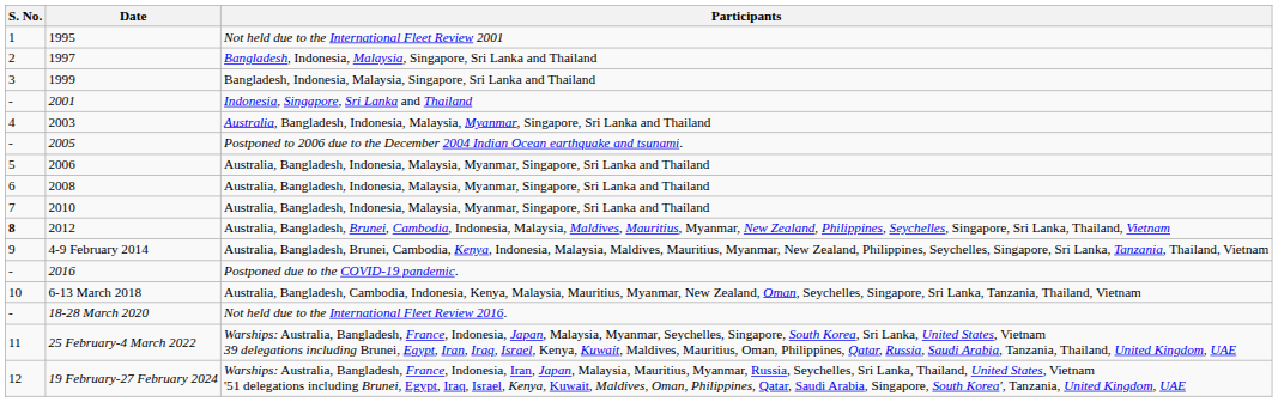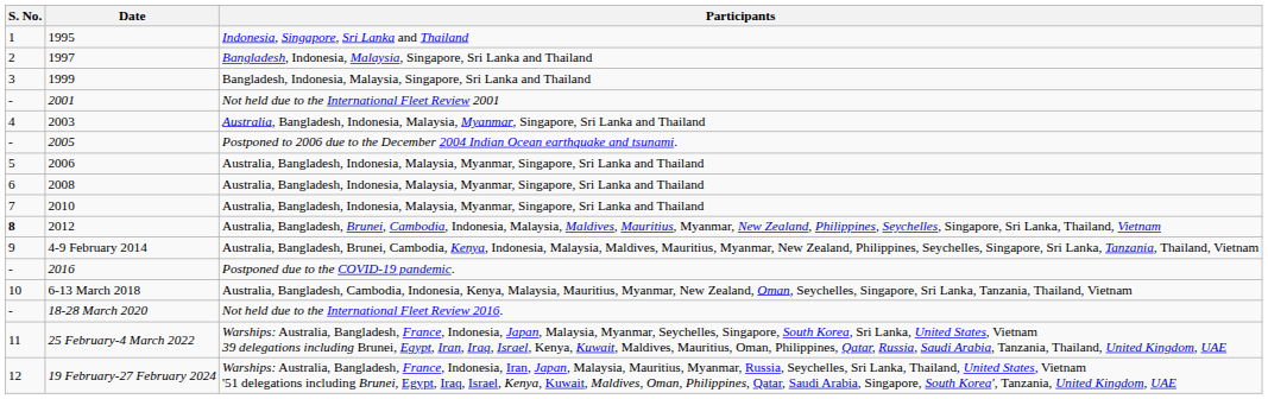 <table class="wikitable">
 <tr>
 <th>S. No.</th>
 <th>Date</th>
 <th>Participants</th>
 </tr>
 <tr>
 <td>1</td>
 <td>1995</td>
-<td><em>Not held due to the <a href='#'>International Fleet Review</a> 2001</em></td>
+<td><em><a href='#'>Indonesia</a></em>, <em><a href='#'>Singapore</a></em>, <em><a href='#'>Sri Lanka</a></em> and <em><a href='#'>Thailand</a></em></td>
 </tr>
 <tr>
 <td>2</td>
 <td>1997</td>
 <td><em><a href='#'>Bangladesh</a></em>, Indonesia, <em><a href='#'>Malaysia</a></em>, Singapore, Sri Lanka and Thailand</td>
 </tr>
 <tr>
 <td>3</td>
 <td>1999</td>
 <td>Bangladesh, Indonesia, Malaysia, Singapore, Sri Lanka and Thailand</td>
 </tr>
 <tr>
 <td><em>-</em></td>
 <td><em>2001</em></td>
-<td><em><a href='#'>Indonesia</a></em>, <em><a href='#'>Singapore</a></em>, <em><a href='#'>Sri Lanka</a></em> and <em><a href='#'>Thailand</a></em></td>
+<td><em>Not held due to the <a href='#'>International Fleet Review</a> 2001</em></td>
 </tr>
 <tr>
 <td>4</td>
 <td>2003</td>
 <td><em><a href='#'>Australia</a></em>, Bangladesh, Indonesia, Malaysia, <em><a href='#'>Myanmar</a></em>, Singapore, Sri Lanka and Thailand</td>
 </tr>
 <tr>
 <td><em>-</em></td>
 <td><em>2005</em></td>
 <td><em>Postponed to 2006 due to the December <a href='#'>2004 Indian Ocean earthquake and tsunami</a></em>.</td>
 </tr>
 <tr>
 <td>5</td>
 <td>2006</td>
 <td>Australia, Bangladesh, Indonesia, Malaysia, Myanmar, Singapore, Sri Lanka and Thailand</td>
 </tr>
 <tr>
 <td>6</td>
 <td>2008</td>
 <td>Australia, Bangladesh, Indonesia, Malaysia, Myanmar, Singapore, Sri Lanka and Thailand</td>
 </tr>
 <tr>
 <td>7</td>
 <td>2010</td>
 <td>Australia, Bangladesh, Indonesia, Malaysia, Myanmar, Singapore, Sri Lanka and Thailand</td>
 </tr>
 <tr>
 <td><strong>8</strong></td>
 <td>2012</td>
 <td>Australia, Bangladesh, <em><a href='#'>Brunei</a></em>, <em><a href='#'>Cambodia</a></em>, Indonesia, Malaysia, <em><a href='#'>Maldives</a></em>, <em><a href='#'>Mauritius</a></em>, Myanmar, <em><a href='#'>New Zealand</a></em>, <em><a href='#'>Philippines</a></em>, <em><a href='#'>Seychelles</a></em>, Singapore, Sri Lanka, Thailand, <em><a href='#'>Vietnam</a></em></td>
 </tr>
 <tr>
 <td>9</td>
 <td>4-9 February 2014</td>
 <td>Australia, Bangladesh, Brunei, Cambodia, <em><a href='#'>Kenya</a></em>, Indonesia, Malaysia, Maldives, Mauritius, Myanmar, New Zealand, Philippines, Seychelles, Singapore, Sri Lanka, <em><a href='#'>Tanzania</a></em>, Thailand, Vietnam</td>
 </tr>
 <tr>
 <td><em>-</em></td>
 <td><em>2016</em></td>
 <td><em>Postponed due to the <a href='#'>COVID-19 pandemic</a></em>.</td>
 </tr>
 <tr>
 <td>10</td>
 <td>6-13 March 2018</td>
 <td>Australia, Bangladesh, Cambodia, Indonesia, Kenya, Malaysia, Mauritius, Myanmar, New Zealand, <em><a href='#'>Oman</a></em>, Seychelles, Singapore, Sri Lanka, Tanzania, Thailand, Vietnam</td>
 </tr>
 <tr>
 <td><em>-</em></td>
 <td><em>18-28 March 2020</em></td>
 <td><em>Not held due to the <a href='#'>International Fleet Review 2016</a></em>.</td>
 </tr>
 <tr>
 <td>11</td>
 <td><em>25 February-4 March 2022</em></td>
 <td><em>Warships:</em> Australia, Bangladesh, <em><a href='#'>France</a></em>, Indonesia, <em><a href='#'>Japan</a></em>, Malaysia, Myanmar, Seychelles, Singapore, <em><a href='#'>South Korea</a></em>, Sri Lanka, <em><a href='#'>United States</a></em>, Vietnam<br><em>39 delegations including</em> Brunei<em>, <a href='#'>Egypt</a>, <a href='#'>Iran</a>, <a href='#'>Iraq</a>, <a href='#'>Israel</a>,</em> Kenya<em>, <a href='#'>Kuwait</a>,</em> Maldives<em>,</em> Mauritius<em>,</em> Oman<em>,</em> Philippines<em>, <a href='#'>Qatar</a>, <a href='#'>Russia</a>, <a href='#'>Saudi Arabia</a>,</em> Tanzania<em>,</em> Thailand<em>, <a href='#'>United Kingdom</a>, <a href='#'>UAE</a></em></td>
 </tr>
 <tr>
 <td>12</td>
 <td><em>19 February-27 February 2024</em></td>
 <td><em>Warships:</em> Australia, Bangladesh, <em><a href='#'>France</a></em>, Indonesia, <a href='#'>Iran</a>, <em><a href='#'>Japan</a></em>, Malaysia, Mauritius, Myanmar, <a href='#'>Russia</a>, Seychelles, Sri Lanka, Thailand, <em><a href='#'>United States</a></em>, Vietnam<br>'51 delegations including<em> Brunei</em>, <a href='#'>Egypt</a>, <a href='#'>Iraq</a>, <a href='#'>Israel</a>,<em> Kenya</em>, <a href='#'>Kuwait</a>,<em> Maldives</em>,<em> Oman</em>,<em> Philippines</em>, <a href='#'>Qatar</a>, <a href='#'>Saudi Arabia</a>, Singapore, <em><a href='#'>South Korea</a>', </em>Tanzania<em>, <a href='#'>United Kingdom</a>, <a href='#'>UAE</a></em></td>
 </tr>
 </table>
